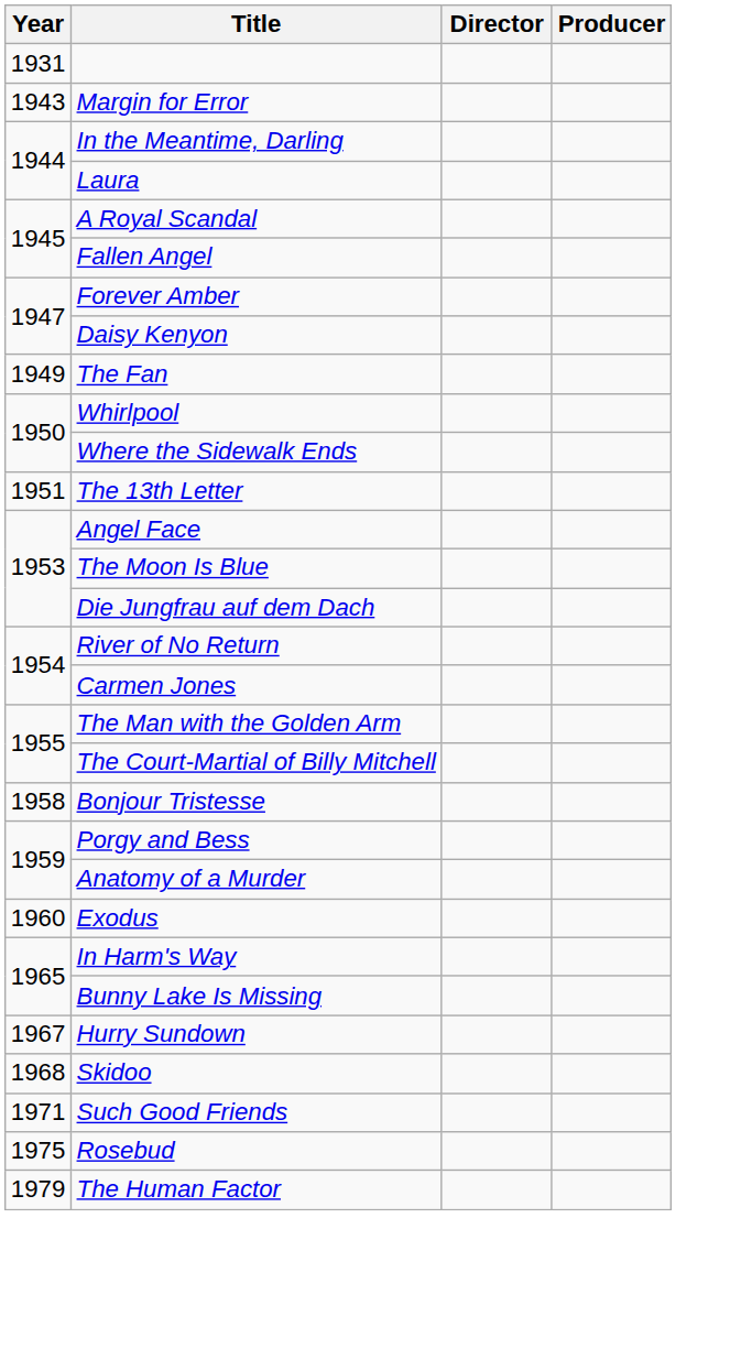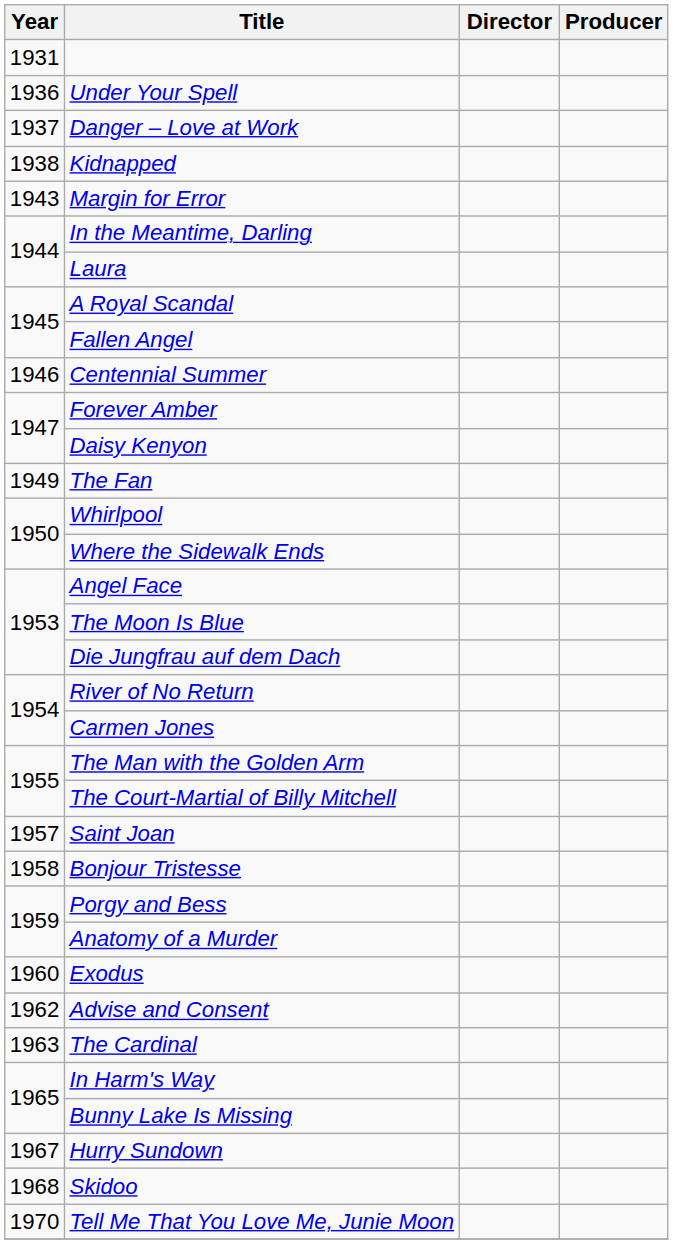 <table class="wikitable">
 <tr>
 <th>Year</th>
 <th>Title</th>
 <th width=65>Director</th>
 <th width=65>Producer</th>
 </tr>
 <tr>
 <td>1931</td>
 <td></td>
+<td></td>
+<td></td>
+</tr>
+<tr>
+<td>1936</td>
+<td><em><a href='#'>Under Your Spell</a></em></td>
+<td></td>
+<td></td>
+</tr>
+<tr>
+<td>1937</td>
+<td><em><a href='#'>Danger – Love at Work</a></em></td>
+<td></td>
+<td></td>
+</tr>
+<tr>
+<td>1938</td>
+<td><em><a href='#'>Kidnapped</a></em></td>
 <td></td>
 <td></td>
 </tr>
 <tr>
 <td>1943</td>
 <td><em><a href='#'>Margin for Error</a></em></td>
 <td></td>
 <td></td>
 </tr>
 <tr>
 <td rowspan=2>1944</td>
 <td><em><a href='#'>In the Meantime, Darling</a></em></td>
 <td></td>
 <td></td>
 </tr>
 <tr>
 <td><em><a href='#'>Laura</a></em></td>
 <td></td>
 <td></td>
 </tr>
 <tr>
 <td rowspan=2>1945</td>
 <td><em><a href='#'>A Royal Scandal</a></em></td>
 <td></td>
 <td></td>
 </tr>
 <tr>
 <td><em><a href='#'>Fallen Angel</a></em></td>
 <td></td>
 <td></td>
 </tr>
 <tr>
+<td>1946</td>
+<td><em><a href='#'>Centennial Summer</a></em></td>
+<td></td>
+<td></td>
+</tr>
+<tr>
 <td rowspan=2>1947</td>
 <td><em><a href='#'>Forever Amber</a></em></td>
 <td></td>
 <td></td>
 </tr>
 <tr>
 <td><em><a href='#'>Daisy Kenyon</a></em></td>
 <td></td>
 <td></td>
 </tr>
 <tr>
 <td>1949</td>
 <td><em><a href='#'>The Fan</a></em></td>
 <td></td>
 <td></td>
 </tr>
 <tr>
 <td rowspan=2>1950</td>
 <td><em><a href='#'>Whirlpool</a></em></td>
 <td></td>
 <td></td>
 </tr>
 <tr>
 <td><em><a href='#'>Where the Sidewalk Ends</a></em></td>
-<td></td>
-<td></td>
-</tr>
-<tr>
-<td>1951</td>
-<td><em><a href='#'>The 13th Letter</a></em></td>
 <td></td>
 <td></td>
 </tr>
 <tr>
 <td rowspan=3>1953</td>
 <td><em><a href='#'>Angel Face</a></em></td>
 <td></td>
 <td></td>
 </tr>
 <tr>
 <td><em><a href='#'>The Moon Is Blue</a></em></td>
 <td></td>
 <td></td>
 </tr>
 <tr>
 <td><em><a href='#'>Die Jungfrau auf dem Dach</a></em></td>
 <td></td>
 <td></td>
 </tr>
 <tr>
 <td rowspan=2>1954</td>
 <td><em><a href='#'>River of No Return</a></em></td>
 <td></td>
 <td></td>
 </tr>
 <tr>
 <td><em><a href='#'>Carmen Jones</a></em></td>
 <td></td>
 <td></td>
 </tr>
 <tr>
 <td rowspan=2>1955</td>
 <td><em><a href='#'>The Man with the Golden Arm</a></em></td>
 <td></td>
 <td></td>
 </tr>
 <tr>
 <td><em><a href='#'>The Court-Martial of Billy Mitchell</a></em></td>
 <td></td>
 <td></td>
 </tr>
 <tr>
+<td>1957</td>
+<td><em><a href='#'>Saint Joan</a></em></td>
+<td></td>
+<td></td>
+</tr>
+<tr>
 <td>1958</td>
 <td><em><a href='#'>Bonjour Tristesse</a></em></td>
 <td></td>
 <td></td>
 </tr>
 <tr>
 <td rowspan=2>1959</td>
 <td><em><a href='#'>Porgy and Bess</a></em></td>
 <td></td>
 <td></td>
 </tr>
 <tr>
 <td><em><a href='#'>Anatomy of a Murder</a></em></td>
 <td></td>
 <td></td>
 </tr>
 <tr>
 <td>1960</td>
 <td><em><a href='#'>Exodus</a></em></td>
+<td></td>
+<td></td>
+</tr>
+<tr>
+<td>1962</td>
+<td><em><a href='#'>Advise and Consent</a></em></td>
+<td></td>
+<td></td>
+</tr>
+<tr>
+<td>1963</td>
+<td><em><a href='#'>The Cardinal</a></em></td>
 <td></td>
 <td></td>
 </tr>
 <tr>
 <td rowspan=2>1965</td>
 <td><em><a href='#'>In Harm's Way</a></em></td>
 <td></td>
 <td></td>
 </tr>
 <tr>
 <td><em><a href='#'>Bunny Lake Is Missing</a></em></td>
 <td></td>
 <td></td>
 </tr>
 <tr>
 <td>1967</td>
 <td><em><a href='#'>Hurry Sundown</a></em></td>
 <td></td>
 <td></td>
 </tr>
 <tr>
 <td>1968</td>
 <td><em><a href='#'>Skidoo</a></em></td>
 <td></td>
 <td></td>
 </tr>
 <tr>
-<td>1971</td>
-<td><em><a href='#'>Such Good Friends</a></em></td>
-<td></td>
-<td></td>
-</tr>
-<tr>
-<td>1975</td>
-<td><em><a href='#'>Rosebud</a></em></td>
-<td></td>
-<td></td>
-</tr>
-<tr>
-<td>1979</td>
-<td><em><a href='#'>The Human Factor</a></em></td>
+<td>1970</td>
+<td><em><a href='#'>Tell Me That You Love Me, Junie Moon</a></em></td>
 <td></td>
 <td></td>
 </tr>
 <tr>
 </tr>
 </table>
